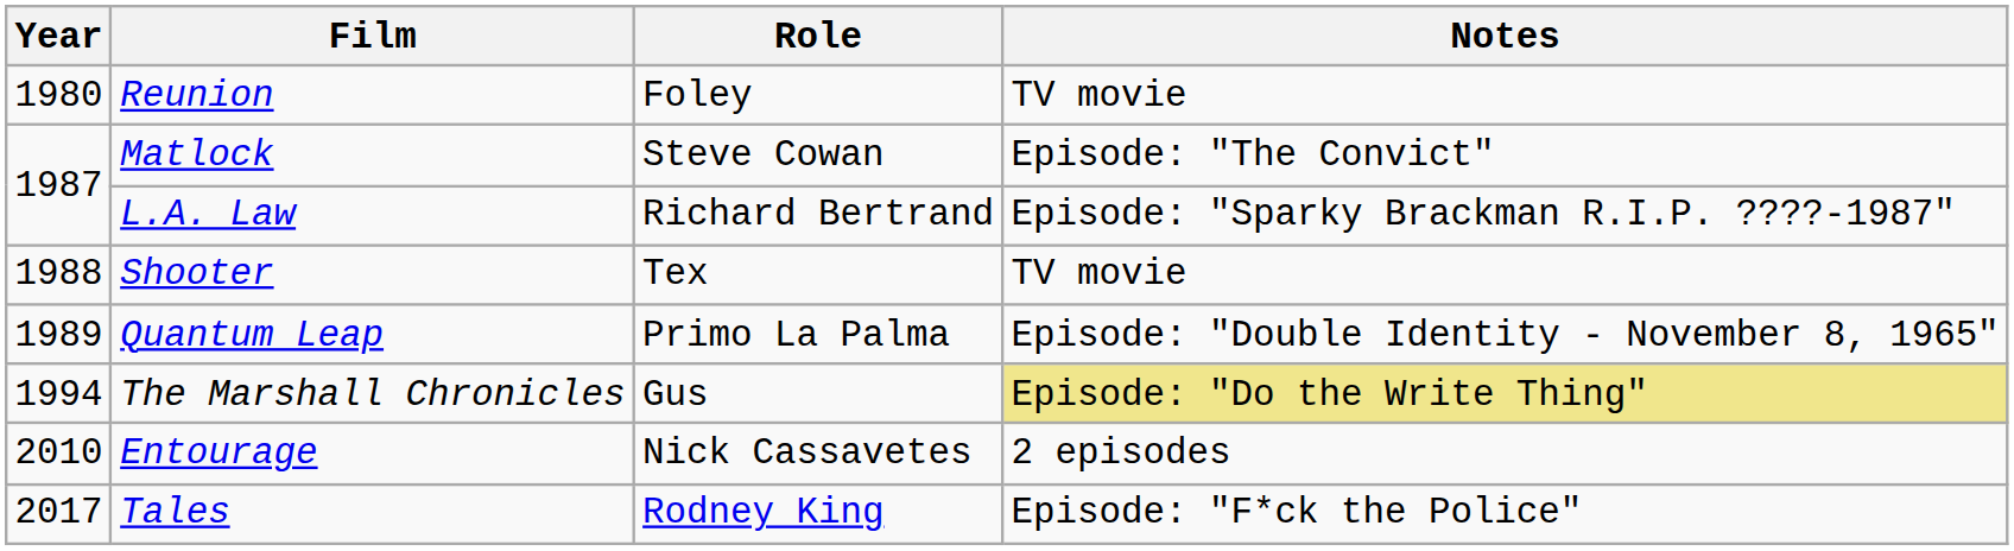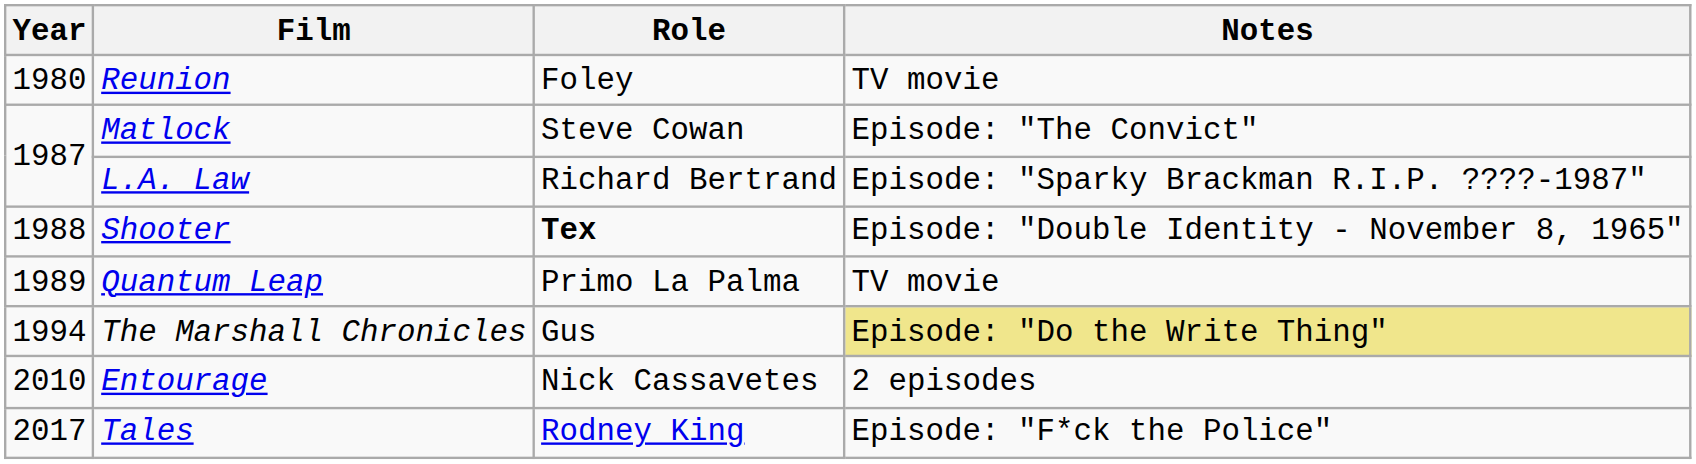 <table class="wikitable sortable">
 <tr>
 <th>Year</th>
 <th>Film</th>
 <th>Role</th>
 <th class="unsortable">Notes</th>
 </tr>
 <tr>
 <td>1980</td>
 <td><em><a href='#'>Reunion</a></em></td>
 <td>Foley</td>
 <td>TV movie</td>
 </tr>
 <tr>
 <td rowspan="2">1987</td>
 <td><em><a href='#'>Matlock</a></em></td>
 <td>Steve Cowan</td>
 <td>Episode: "The Convict"</td>
 </tr>
 <tr>
 <td><em><a href='#'>L.A. Law</a></em></td>
 <td>Richard Bertrand</td>
 <td>Episode: "Sparky Brackman R.I.P. ????-1987"</td>
 </tr>
 <tr>
 <td>1988</td>
 <td><em><a href='#'>Shooter</a></em></td>
-<td>Tex</td>
-<td>TV movie</td>
+<td><strong>Tex</strong></td>
+<td>Episode: "Double Identity - November 8, 1965"</td>
 </tr>
 <tr>
 <td>1989</td>
 <td><em><a href='#'>Quantum Leap</a></em></td>
 <td>Primo La Palma</td>
-<td>Episode: "Double Identity - November 8, 1965"</td>
+<td>TV movie</td>
 </tr>
 <tr>
 <td>1994</td>
 <td><em>The Marshall Chronicles</em></td>
 <td>Gus</td>
 <td style="background: khaki;">Episode: "Do the Write Thing"</td>
 </tr>
 <tr>
 <td>2010</td>
 <td><em><a href='#'>Entourage</a></em></td>
 <td>Nick Cassavetes</td>
 <td>2 episodes</td>
 </tr>
 <tr>
 <td>2017</td>
 <td><em><a href='#'>Tales</a></em></td>
 <td><a href='#'>Rodney King</a></td>
 <td>Episode: "F*ck the Police"</td>
 </tr>
 </table>
